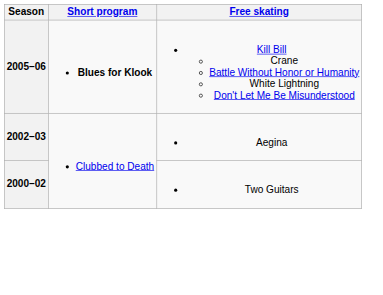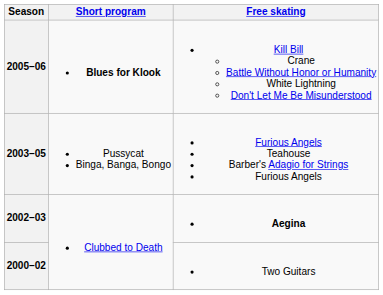 <table class=wikitable style=text-align:center>
 <tr>
 <th>Season</th>
 <th><a href='#'>Short program</a></th>
 <th><a href='#'>Free skating</a></th>
 </tr>
 <tr>
 <th>2005–06 <br> </th>
 <td><strong><br><ul><li>Blues for Klook <br></li></ul></strong></td>
 <td><br><ul><li><a href='#'>Kill Bill</a><ul><li>Crane <br></li><li><a href='#'>Battle Without Honor or Humanity</a> <br></li><li>White Lightning <br></li><li><a href='#'>Don't Let Me Be Misunderstood</a> <br></li></ul></li></ul></td>
 </tr>
 <tr>
+<th>2003–05 <br> </th>
+<td><br><ul><li>Pussycat <br></li><li>Binga, Banga, Bongo <br></li></ul></td>
+<td><br><ul><li><a href='#'>Furious Angels</a> <br></li><li>Teahouse <br></li><li>Barber's <a href='#'>Adagio for Strings</a> <br></li><li>Furious Angels <br></li></ul></td>
+</tr>
+<tr>
 <th>2002–03 <br> </th>
 <td rowspan=2><br><ul><li><a href='#'>Clubbed to Death</a> <br></li></ul></td>
-<td><br><ul><li>Aegina <br></li></ul></td>
+<td><strong><br><ul><li>Aegina <br></li></ul></strong></td>
 </tr>
 <tr>
 <th>2000–02 <br> </th>
 <td><br><ul><li>Two Guitars <br></li></ul></td>
 </tr>
 </table>
